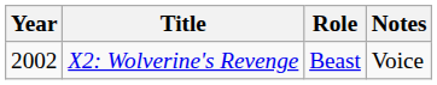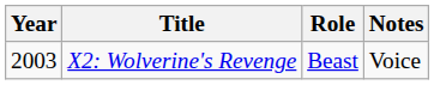 <table class="wikitable">
 <tr>
 <th>Year</th>
 <th>Title</th>
 <th>Role</th>
 <th>Notes</th>
 </tr>
 <tr>
-<td>2002</td>
+<td>2003</td>
 <td><em><a href='#'>X2: Wolverine's Revenge</a></em></td>
 <td><a href='#'>Beast</a></td>
 <td>Voice</td>
 </tr>
 </table>
